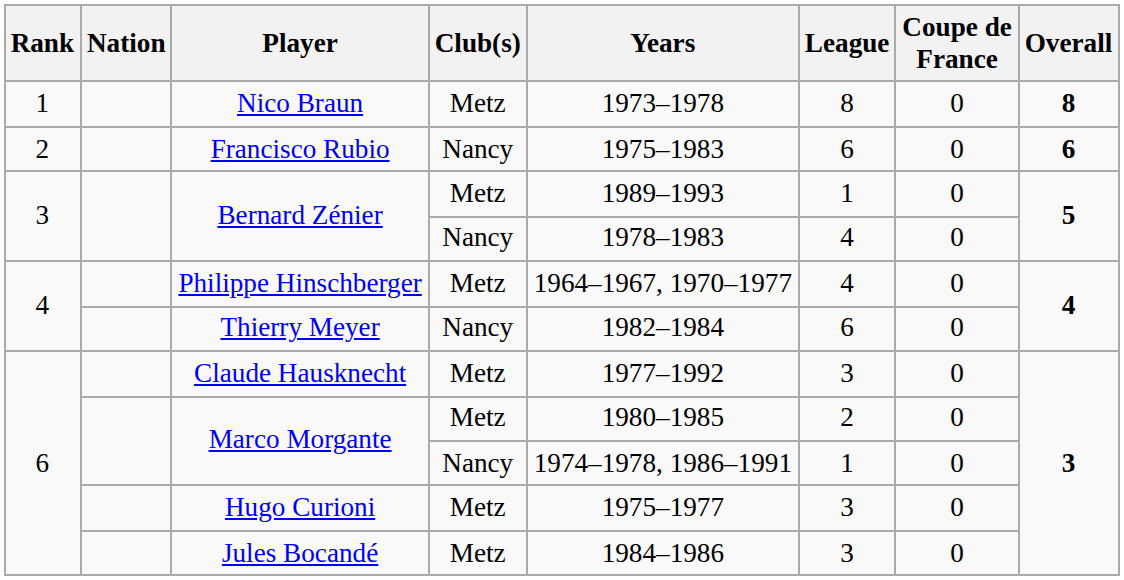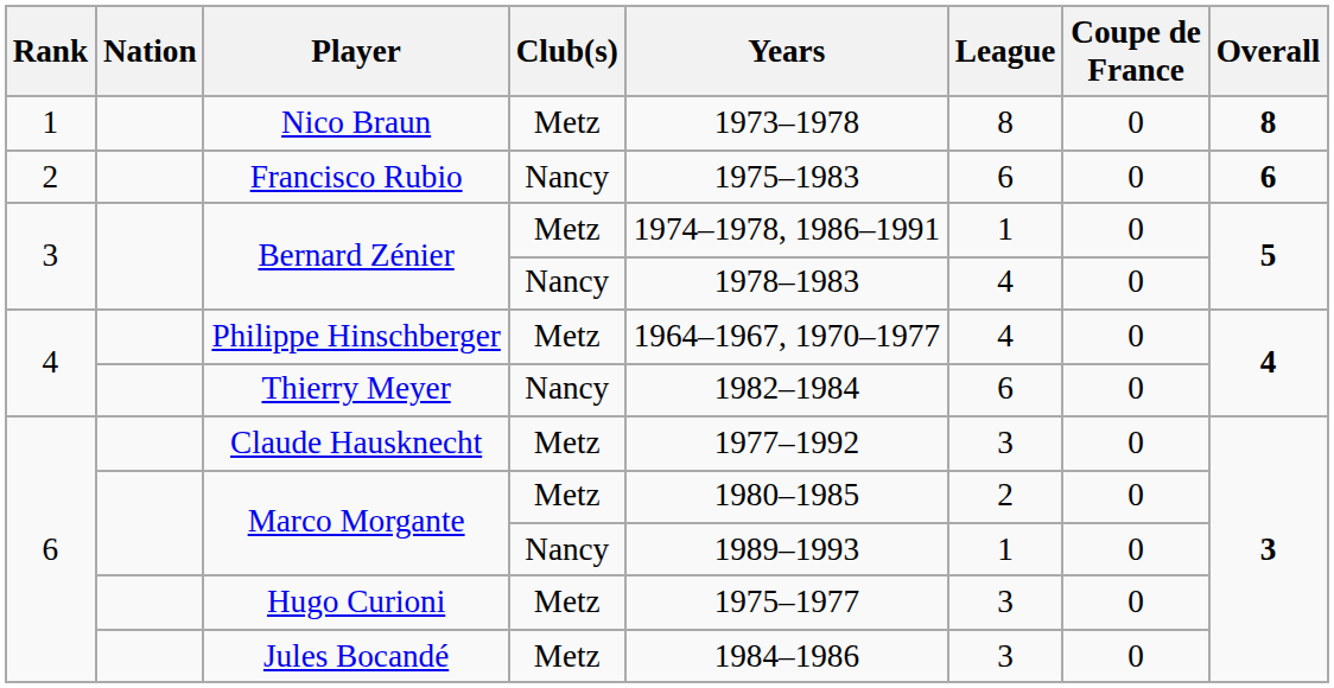 <table class="wikitable sortable" style="text-align:center; margin-left:1em; font-size:85%;">
 <tr>
 <th>Rank</th>
 <th>Nation</th>
 <th>Player</th>
 <th>Club(s)</th>
 <th>Years</th>
 <th>League</th>
 <th>Coupe de<br>France</th>
 <th>Overall</th>
 </tr>
 <tr>
 <td>1</td>
 <td></td>
 <td><a href='#'>Nico Braun</a></td>
 <td>Metz</td>
 <td>1973–1978</td>
 <td>8</td>
 <td>0</td>
 <td><strong>8</strong></td>
 </tr>
 <tr>
 <td>2</td>
 <td></td>
 <td><a href='#'>Francisco Rubio</a></td>
 <td>Nancy</td>
 <td>1975–1983</td>
 <td>6</td>
 <td>0</td>
 <td><strong>6</strong></td>
 </tr>
 <tr>
 <td rowspan=2>3</td>
 <td rowspan=2></td>
 <td rowspan=2><a href='#'>Bernard Zénier</a></td>
 <td>Metz</td>
-<td>1989–1993</td>
+<td>1974–1978, 1986–1991</td>
 <td>1</td>
 <td>0</td>
 <td rowspan=2><strong>5</strong></td>
 </tr>
 <tr>
 <td>Nancy</td>
 <td>1978–1983</td>
 <td>4</td>
 <td>0</td>
 </tr>
 <tr>
 <td rowspan=2>4</td>
 <td></td>
 <td><a href='#'>Philippe Hinschberger</a></td>
 <td>Metz</td>
 <td>1964–1967, 1970–1977</td>
 <td>4</td>
 <td>0</td>
 <td rowspan=2><strong>4</strong></td>
 </tr>
 <tr>
 <td></td>
 <td><a href='#'>Thierry Meyer</a></td>
 <td>Nancy</td>
 <td>1982–1984</td>
 <td>6</td>
 <td>0</td>
 </tr>
 <tr>
 <td rowspan=5>6</td>
 <td></td>
 <td><a href='#'>Claude Hausknecht</a></td>
 <td>Metz</td>
 <td>1977–1992</td>
 <td>3</td>
 <td>0</td>
 <td rowspan=5><strong>3</strong></td>
 </tr>
 <tr>
 <td rowspan=2></td>
 <td rowspan=2><a href='#'>Marco Morgante</a></td>
 <td>Metz</td>
 <td>1980–1985</td>
 <td>2</td>
 <td>0</td>
 </tr>
 <tr>
 <td>Nancy</td>
-<td>1974–1978, 1986–1991</td>
+<td>1989–1993</td>
 <td>1</td>
 <td>0</td>
 </tr>
 <tr>
 <td></td>
 <td><a href='#'>Hugo Curioni</a></td>
 <td>Metz</td>
 <td>1975–1977</td>
 <td>3</td>
 <td>0</td>
 </tr>
 <tr>
 <td></td>
 <td><a href='#'>Jules Bocandé</a></td>
 <td>Metz</td>
 <td>1984–1986</td>
 <td>3</td>
 <td>0</td>
 </tr>
 </table>
